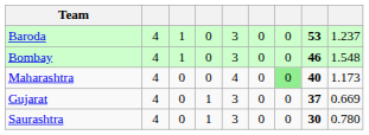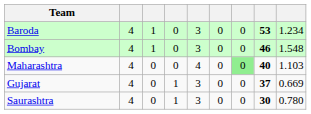 <table class="wikitable" style="text-align:center">
 <tr>
 <th style="width:160px">Team</th>
 <th style="width:25px"></th>
 <th style="width:25px"></th>
 <th style="width:25px"></th>
 <th style="width:25px"></th>
 <th style="width:25px"></th>
 <th style="width:25px"></th>
 <th style="width:25px"></th>
 <th style="width:25px;"></th>
 </tr>
 <tr style="background:#cfc;">
 <td style="text-align:left"><a href='#'>Baroda</a></td>
 <td>4</td>
 <td>1</td>
 <td>0</td>
 <td>3</td>
 <td>0</td>
 <td>0</td>
 <td><strong>53</strong></td>
-<td>1.237</td>
+<td>1.234</td>
 </tr>
 <tr style="background:#cfc;">
 <td style="text-align:left"><a href='#'>Bombay</a></td>
 <td>4</td>
 <td>1</td>
 <td>0</td>
 <td>3</td>
 <td>0</td>
 <td>0</td>
 <td><strong>46</strong></td>
 <td>1.548</td>
 </tr>
 <tr>
 <td style="text-align:left"><a href='#'>Maharashtra</a></td>
 <td>4</td>
 <td>0</td>
 <td>0</td>
 <td>4</td>
 <td>0</td>
 <td style="background: lightgreen;">0</td>
 <td><strong>40</strong></td>
-<td>1.173</td>
+<td>1.103</td>
 </tr>
 <tr>
 <td style="text-align:left"><a href='#'>Gujarat</a></td>
 <td>4</td>
 <td>0</td>
 <td>1</td>
 <td>3</td>
 <td>0</td>
 <td>0</td>
 <td><strong>37</strong></td>
 <td>0.669</td>
 </tr>
 <tr>
 <td style="text-align:left"><a href='#'>Saurashtra</a></td>
 <td>4</td>
 <td>0</td>
 <td>1</td>
 <td>3</td>
 <td>0</td>
 <td>0</td>
 <td><strong>30</strong></td>
 <td>0.780</td>
 </tr>
 </table>
